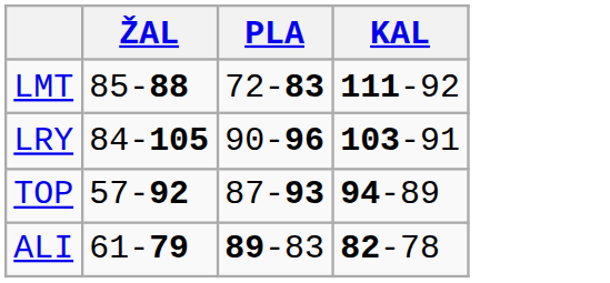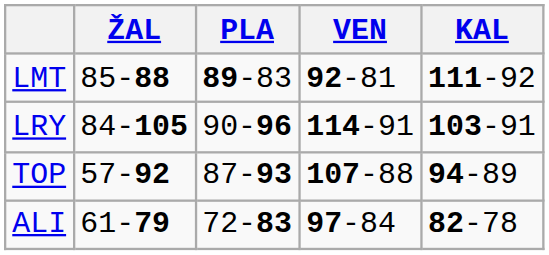 <table class="wikitable">
 <tr>
 <th></th>
 <th> <a href='#'>ŽAL</a></th>
 <th> <a href='#'>PLA</a></th>
+<th> <a href='#'>VEN</a></th>
 <th> <a href='#'>KAL</a></th>
 </tr>
 <tr>
 <td> <a href='#'>LMT</a></td>
 <td>85-<strong>88</strong></td>
-<td>72-<strong>83</strong></td>
+<td><strong>89</strong>-83</td>
+<td><strong>92</strong>-81</td>
 <td><strong>111</strong>-92</td>
 </tr>
 <tr>
 <td> <a href='#'>LRY</a></td>
 <td>84-<strong>105</strong></td>
 <td>90-<strong>96</strong></td>
+<td><strong>114</strong>-91</td>
 <td><strong>103</strong>-91</td>
 </tr>
 <tr>
 <td> <a href='#'>TOP</a></td>
 <td>57-<strong>92</strong></td>
 <td>87-<strong>93</strong></td>
+<td><strong>107</strong>-88</td>
 <td><strong>94</strong>-89</td>
 </tr>
 <tr>
 <td> <a href='#'>ALI</a></td>
 <td>61-<strong>79</strong></td>
-<td><strong>89</strong>-83</td>
+<td>72-<strong>83</strong></td>
+<td><strong>97</strong>-84</td>
 <td><strong>82</strong>-78</td>
 </tr>
 </table>
